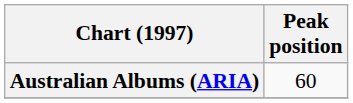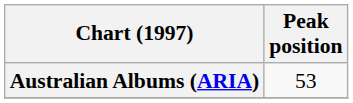 <table class="wikitable sortable plainrowheaders">
 <tr>
 <th>Chart (1997)</th>
 <th>Peak<br>position</th>
 </tr>
 <tr>
 <th scope="row">Australian Albums (<a href='#'>ARIA</a>)</th>
-<td align="center">60</td>
+<td align="center">53</td>
 </tr>
 <tr>
 </tr>
 <tr>
 </tr>
 <tr>
 </tr>
 <tr>
 </tr>
 </table>
